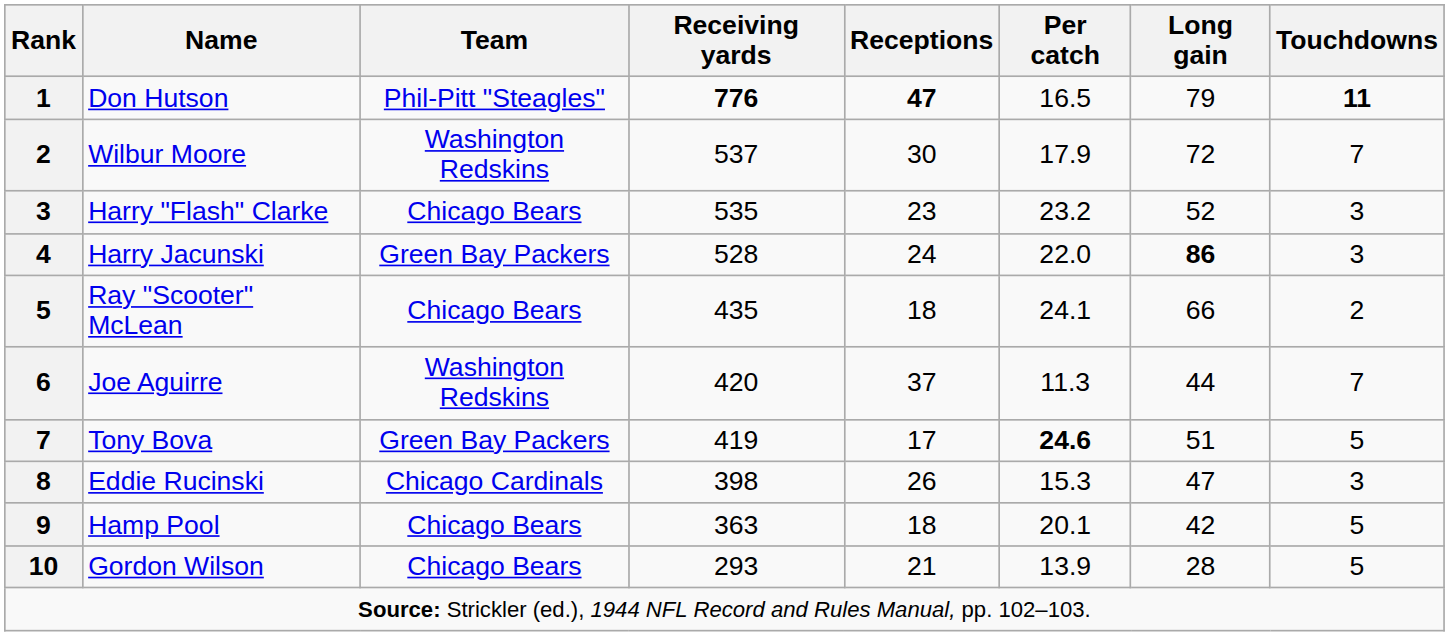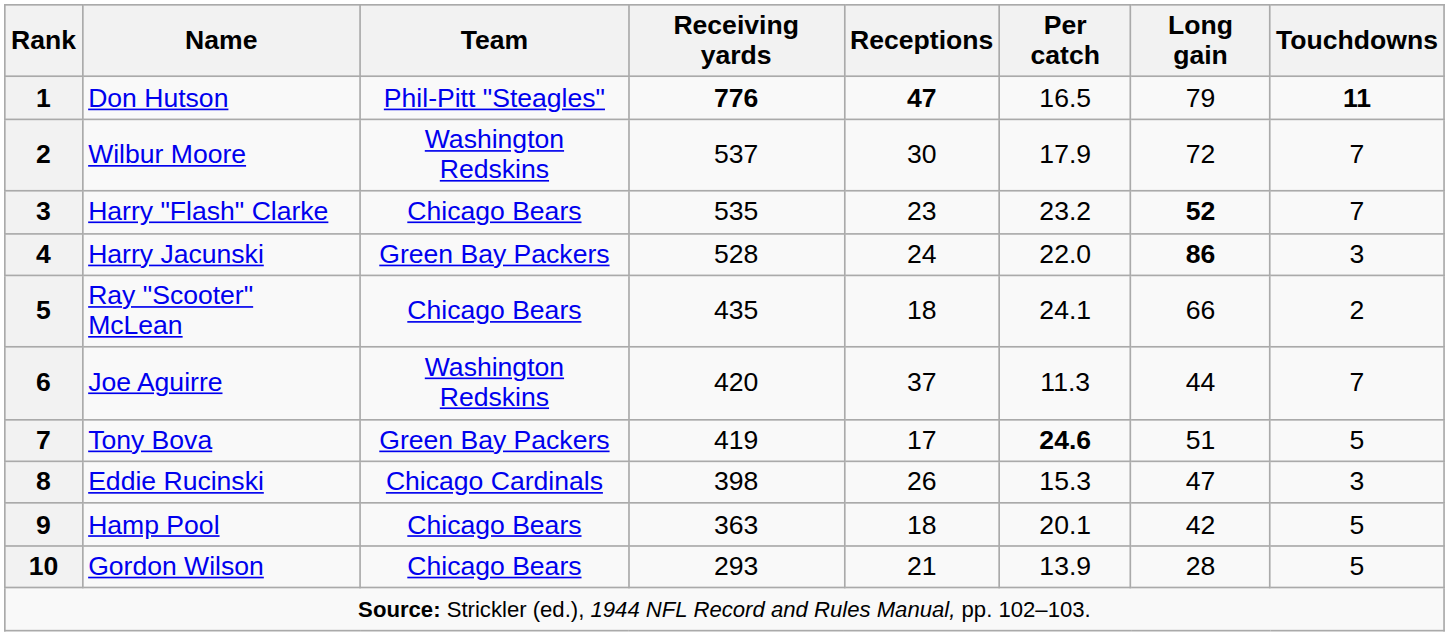 <table class="wikitable" style="text-align:center">
 <tr>
 <th>Rank</th>
 <th>Name</th>
 <th>Team</th>
 <th>Receiving yards</th>
 <th>Receptions</th>
 <th>Per catch</th>
 <th>Long gain</th>
 <th>Touchdowns</th>
 </tr>
 <tr>
 <th>1</th>
 <td style="text-align: left;"><a href='#'>Don Hutson</a></td>
 <td><a href='#'>Phil-Pitt "Steagles"</a></td>
 <td><strong>776</strong></td>
 <td><strong>47</strong></td>
 <td>16.5</td>
 <td>79</td>
 <td><strong>11</strong></td>
 </tr>
 <tr>
 <th>2</th>
 <td style="text-align: left;"><a href='#'>Wilbur Moore</a></td>
 <td><a href='#'>Washington Redskins</a></td>
 <td>537</td>
 <td>30</td>
 <td>17.9</td>
 <td>72</td>
 <td>7</td>
 </tr>
 <tr>
 <th>3</th>
 <td style="text-align: left;"><a href='#'>Harry "Flash" Clarke</a></td>
 <td><a href='#'>Chicago Bears</a></td>
 <td>535</td>
 <td>23</td>
 <td>23.2</td>
-<td>52</td>
-<td>3</td>
+<td><strong>52</strong></td>
+<td>7</td>
 </tr>
 <tr>
 <th>4</th>
 <td style="text-align: left;"><a href='#'>Harry Jacunski</a></td>
 <td><a href='#'>Green Bay Packers</a></td>
 <td>528</td>
 <td>24</td>
 <td>22.0</td>
 <td><strong>86</strong></td>
 <td>3</td>
 </tr>
 <tr>
 <th>5</th>
 <td style="text-align: left;"><a href='#'>Ray "Scooter" McLean</a></td>
 <td><a href='#'>Chicago Bears</a></td>
 <td>435</td>
 <td>18</td>
 <td>24.1</td>
 <td>66</td>
 <td>2</td>
 </tr>
 <tr>
 <th>6</th>
 <td style="text-align: left;"><a href='#'>Joe Aguirre</a></td>
 <td><a href='#'>Washington Redskins</a></td>
 <td>420</td>
 <td>37</td>
 <td>11.3</td>
 <td>44</td>
 <td>7</td>
 </tr>
 <tr>
 <th>7</th>
 <td style="text-align: left;"><a href='#'>Tony Bova</a></td>
 <td><a href='#'>Green Bay Packers</a></td>
 <td>419</td>
 <td>17</td>
 <td><strong>24.6</strong></td>
 <td>51</td>
 <td>5</td>
 </tr>
 <tr>
 <th>8</th>
 <td style="text-align: left;"><a href='#'>Eddie Rucinski</a></td>
 <td><a href='#'>Chicago Cardinals</a></td>
 <td>398</td>
 <td>26</td>
 <td>15.3</td>
 <td>47</td>
 <td>3</td>
 </tr>
 <tr>
 <th>9</th>
 <td style="text-align: left;"><a href='#'>Hamp Pool</a></td>
 <td><a href='#'>Chicago Bears</a></td>
 <td>363</td>
 <td>18</td>
 <td>20.1</td>
 <td>42</td>
 <td>5</td>
 </tr>
 <tr>
 <th>10</th>
 <td style="text-align: left;"><a href='#'>Gordon Wilson</a></td>
 <td><a href='#'>Chicago Bears</a></td>
 <td>293</td>
 <td>21</td>
 <td>13.9</td>
 <td>28</td>
 <td>5</td>
 </tr>
 <tr>
 <td colspan="8"><small><strong>Source:</strong> Strickler (ed.), <em>1944 NFL Record and Rules Manual,</em> pp. 102–103.</small></td>
 </tr>
 </table>
